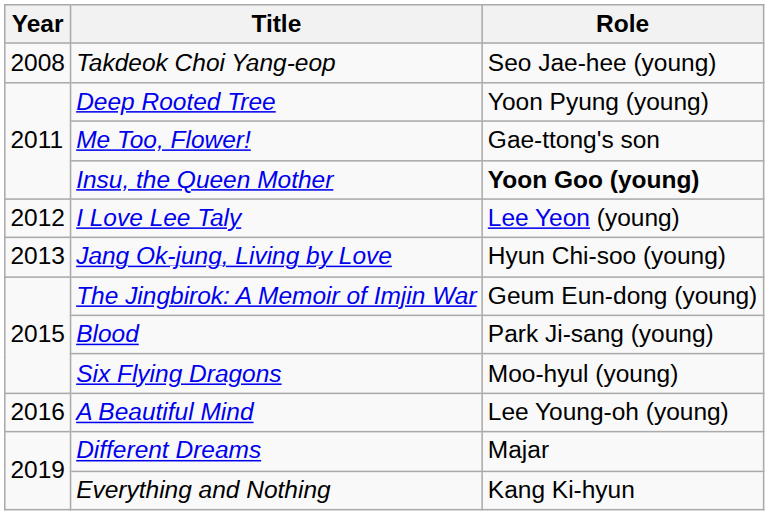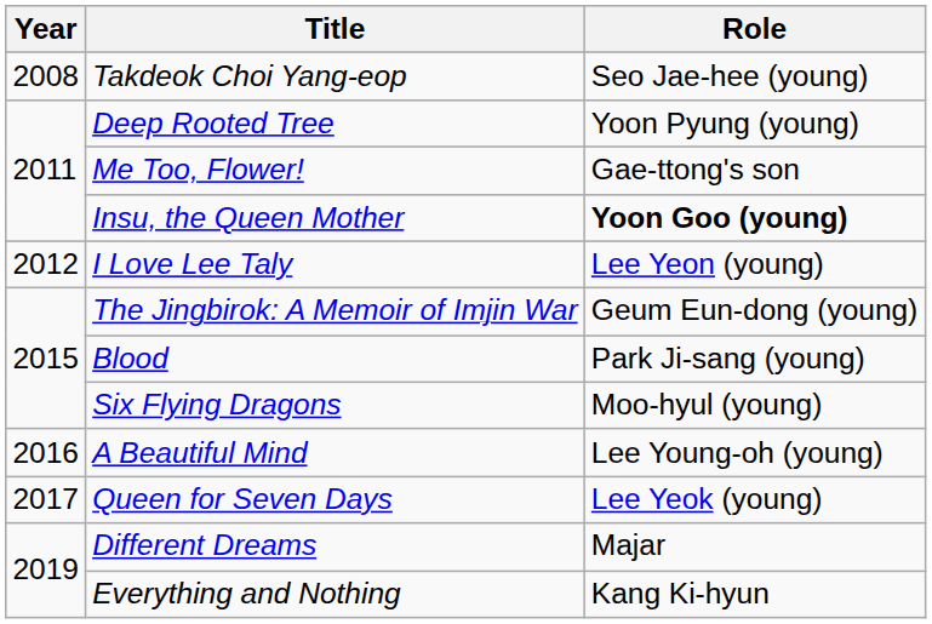 <table class="wikitable">
 <tr>
 <th>Year</th>
 <th>Title</th>
 <th>Role</th>
 </tr>
 <tr>
 <td>2008</td>
 <td><em>Takdeok Choi Yang-eop</em></td>
 <td>Seo Jae-hee (young)</td>
 </tr>
 <tr>
 <td rowspan="3">2011</td>
 <td><em><a href='#'>Deep Rooted Tree</a></em></td>
 <td>Yoon Pyung (young)</td>
 </tr>
 <tr>
 <td><em><a href='#'>Me Too, Flower!</a></em></td>
 <td>Gae-ttong's son</td>
 </tr>
 <tr>
 <td><em><a href='#'>Insu, the Queen Mother</a></em></td>
 <td><strong>Yoon Goo (young)</strong></td>
 </tr>
 <tr>
 <td>2012</td>
 <td><em><a href='#'>I Love Lee Taly</a></em></td>
 <td><a href='#'>Lee Yeon</a> (young)</td>
 </tr>
 <tr>
-<td>2013</td>
-<td><em><a href='#'>Jang Ok-jung, Living by Love</a></em></td>
-<td>Hyun Chi-soo (young)</td>
-</tr>
-<tr>
 <td rowspan="3">2015</td>
 <td><em><a href='#'>The Jingbirok: A Memoir of Imjin War</a></em></td>
 <td>Geum Eun-dong (young)</td>
 </tr>
 <tr>
 <td><em><a href='#'>Blood</a></em></td>
 <td>Park Ji-sang (young)</td>
 </tr>
 <tr>
 <td><em><a href='#'>Six Flying Dragons</a></em></td>
 <td>Moo-hyul (young)</td>
 </tr>
 <tr>
 <td>2016</td>
 <td><em><a href='#'>A Beautiful Mind</a></em></td>
 <td>Lee Young-oh (young)</td>
 </tr>
 <tr>
+<td>2017</td>
+<td><em><a href='#'>Queen for Seven Days</a></em></td>
+<td><a href='#'>Lee Yeok</a> (young)</td>
+</tr>
+<tr>
 <td rowspan="2">2019</td>
 <td><em><a href='#'>Different Dreams</a></em></td>
 <td>Majar</td>
 </tr>
 <tr>
 <td><em>Everything and Nothing</em></td>
 <td>Kang Ki-hyun</td>
 </tr>
 </table>
